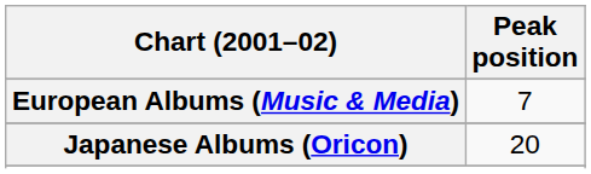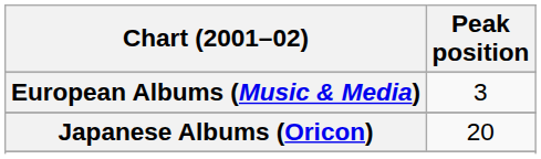 <table class="wikitable sortable plainrowheaders" style="text-align:center">
 <tr>
 <th scope="col">Chart (2001–02)</th>
 <th scope="col">Peak<br>position</th>
 </tr>
 <tr>
 </tr>
 <tr>
 </tr>
 <tr>
 </tr>
 <tr>
 </tr>
 <tr>
 </tr>
 <tr>
 </tr>
 <tr>
 </tr>
 <tr>
 <th scope="row">European Albums (<em><a href='#'>Music & Media</a></em>)</th>
-<td>7</td>
+<td>3</td>
 </tr>
 <tr>
 </tr>
 <tr>
 </tr>
 <tr>
 </tr>
 <tr>
 </tr>
 <tr>
 </tr>
 <tr>
 <th scope="row">Japanese Albums (<a href='#'>Oricon</a>)</th>
 <td>20</td>
 </tr>
 <tr>
 </tr>
 <tr>
 </tr>
 <tr>
 </tr>
 <tr>
 </tr>
 <tr>
 </tr>
 <tr>
 </tr>
 <tr>
 </tr>
 <tr>
 </tr>
 </table>
